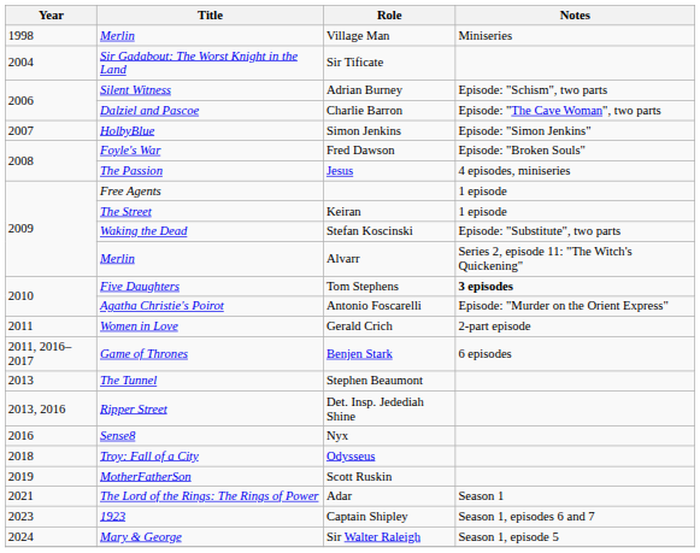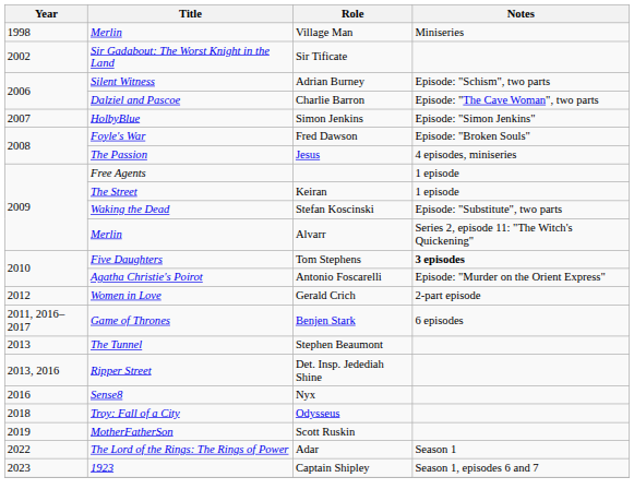 <table class="wikitable sortable">
 <tr>
 <th>Year</th>
 <th>Title</th>
 <th>Role</th>
 <th class="unsortable">Notes</th>
 </tr>
 <tr>
 <td>1998</td>
 <td><em><a href='#'>Merlin</a></em></td>
 <td>Village Man</td>
 <td>Miniseries</td>
 </tr>
 <tr>
-<td>2004</td>
+<td>2002</td>
 <td><em><a href='#'>Sir Gadabout: The Worst Knight in the Land</a></em></td>
 <td>Sir Tificate</td>
 <td></td>
 </tr>
 <tr>
 <td rowspan="2">2006</td>
 <td><em><a href='#'>Silent Witness</a></em></td>
 <td>Adrian Burney</td>
 <td>Episode: "Schism", two parts</td>
 </tr>
 <tr>
 <td><em><a href='#'>Dalziel and Pascoe</a></em></td>
 <td>Charlie Barron</td>
 <td>Episode: "<a href='#'>The Cave Woman</a>", two parts</td>
 </tr>
 <tr>
 <td>2007</td>
 <td><em><a href='#'>HolbyBlue</a></em></td>
 <td>Simon Jenkins</td>
 <td>Episode: "Simon Jenkins"</td>
 </tr>
 <tr>
 <td rowspan="2">2008</td>
 <td><em><a href='#'>Foyle's War</a></em></td>
 <td>Fred Dawson</td>
 <td>Episode: "Broken Souls"</td>
 </tr>
 <tr>
 <td><em><a href='#'>The Passion</a></em></td>
 <td><a href='#'>Jesus</a></td>
 <td>4 episodes, miniseries</td>
 </tr>
 <tr>
 <td rowspan="4">2009</td>
 <td><em>Free Agents</em></td>
 <td></td>
 <td>1 episode</td>
 </tr>
 <tr>
 <td><em><a href='#'>The Street</a></em></td>
 <td>Keiran</td>
 <td>1 episode</td>
 </tr>
 <tr>
 <td><em><a href='#'>Waking the Dead</a></em></td>
 <td>Stefan Koscinski</td>
 <td>Episode: "Substitute", two parts</td>
 </tr>
 <tr>
 <td><em><a href='#'>Merlin</a></em></td>
 <td>Alvarr</td>
 <td>Series 2, episode 11: "The Witch's Quickening"</td>
 </tr>
 <tr>
 <td rowspan="2">2010</td>
 <td><em><a href='#'>Five Daughters</a></em></td>
 <td>Tom Stephens</td>
 <td><strong>3 episodes</strong></td>
 </tr>
 <tr>
 <td><em><a href='#'>Agatha Christie's Poirot</a></em></td>
 <td>Antonio Foscarelli</td>
 <td>Episode: "Murder on the Orient Express"</td>
 </tr>
 <tr>
-<td>2011</td>
+<td>2012</td>
 <td><em><a href='#'>Women in Love</a></em></td>
 <td>Gerald Crich</td>
 <td>2-part episode</td>
 </tr>
 <tr>
 <td>2011, 2016–2017</td>
 <td><em><a href='#'>Game of Thrones</a></em></td>
 <td><a href='#'>Benjen Stark</a></td>
 <td>6 episodes</td>
 </tr>
 <tr>
 <td>2013</td>
 <td><em><a href='#'>The Tunnel</a></em></td>
 <td>Stephen Beaumont</td>
 <td></td>
 </tr>
 <tr>
 <td>2013, 2016</td>
 <td><em><a href='#'>Ripper Street</a></em></td>
 <td>Det. Insp. Jedediah Shine</td>
 <td></td>
 </tr>
 <tr>
 <td>2016</td>
 <td><em><a href='#'>Sense8</a></em></td>
 <td>Nyx</td>
 <td></td>
 </tr>
 <tr>
 <td>2018</td>
 <td><em><a href='#'>Troy: Fall of a City</a></em></td>
 <td><a href='#'>Odysseus</a></td>
 <td></td>
 </tr>
 <tr>
 <td>2019</td>
 <td><em><a href='#'>MotherFatherSon</a></em></td>
 <td>Scott Ruskin</td>
 <td></td>
 </tr>
 <tr>
-<td>2021</td>
+<td>2022</td>
 <td><em><a href='#'>The Lord of the Rings: The Rings of Power</a></em></td>
 <td>Adar</td>
 <td>Season 1</td>
 </tr>
 <tr>
 <td>2023</td>
 <td><em><a href='#'>1923</a></em></td>
 <td>Captain Shipley</td>
 <td>Season 1, episodes 6 and 7</td>
 </tr>
 <tr>
-<td>2024</td>
-<td><em><a href='#'>Mary & George</a></em></td>
-<td>Sir <a href='#'>Walter Raleigh</a></td>
-<td>Season 1, episode 5</td>
-</tr>
-<tr>
 </tr>
 </table>
